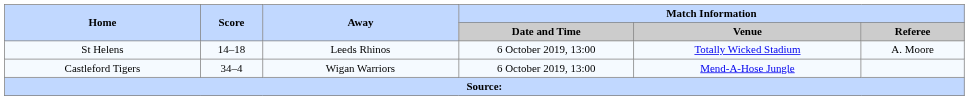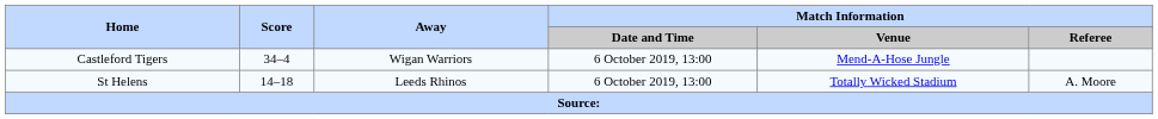 <table border=1 style="border-collapse:collapse; font-size:90%; text-align:center;" cellpadding=3 cellspacing=0 width=100%>
 <tr bgcolor=#C1D8FF>
 <th rowspan=2 width=19%>Home</th>
 <th rowspan=2 width=6%>Score</th>
 <th rowspan=2 width=19%>Away</th>
 <th colspan=3>Match Information</th>
 </tr>
 <tr bgcolor=#CCCCCC>
 <th width=17%>Date and Time</th>
 <th width=22%>Venue</th>
 <th width=10%>Referee</th>
 </tr>
 <tr bgcolor=#F5FAFF>
+<td> Castleford Tigers</td>
+<td>34–4</td>
+<td> Wigan Warriors</td>
+<td>6 October 2019, 13:00</td>
+<td><a href='#'>Mend-A-Hose Jungle</a></td>
+<td></td>
+</tr>
+<tr bgcolor=#F5FAFF>
 <td> St Helens</td>
 <td>14–18</td>
 <td> Leeds Rhinos</td>
 <td>6 October 2019, 13:00</td>
 <td><a href='#'>Totally Wicked Stadium</a></td>
 <td>A. Moore</td>
 </tr>
-<tr bgcolor=#F5FAFF>
-<td> Castleford Tigers</td>
-<td>34–4</td>
-<td> Wigan Warriors</td>
-<td>6 October 2019, 13:00</td>
-<td><a href='#'>Mend-A-Hose Jungle</a></td>
-<td></td>
-</tr>
 <tr style="background:#c1d8ff;">
 <th colspan=6>Source:</th>
 </tr>
 </table>
